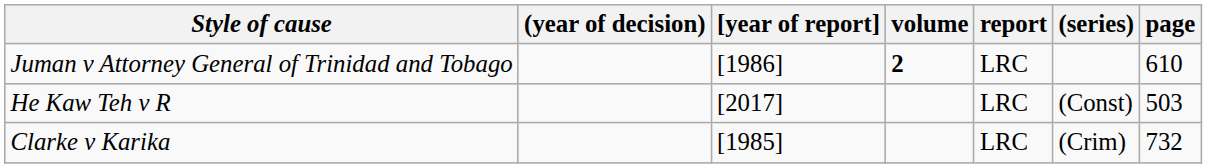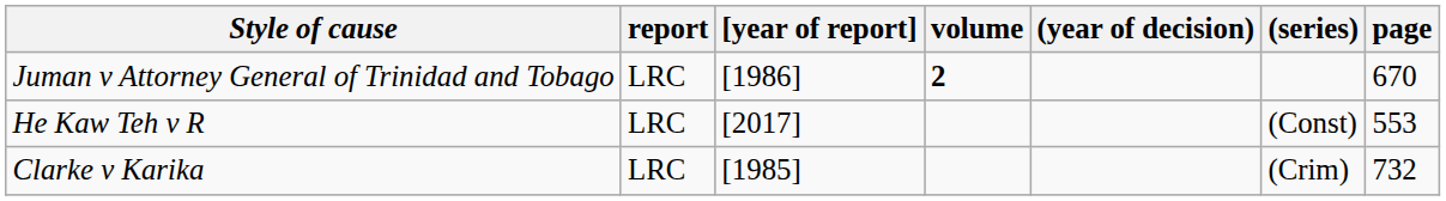 <table class="wikitable">
 <tr>
 <th><em>Style of cause</em></th>
-<th>(year of decision)</th>
+<th>report</th>
 <th>[year of report]</th>
 <th>volume</th>
-<th>report</th>
+<th>(year of decision)</th>
 <th>(series)</th>
 <th>page</th>
 </tr>
 <tr valign="top">
 <td><em>Juman v Attorney General of Trinidad and Tobago</em></td>
-<td></td>
+<td>LRC</td>
 <td>[1986]</td>
 <td><strong>2</strong></td>
-<td>LRC</td>
 <td></td>
-<td>610</td>
+<td></td>
+<td>670</td>
 </tr>
 <tr valign="top">
 <td><em>He Kaw Teh v R</em></td>
-<td></td>
+<td>LRC</td>
 <td>[2017]</td>
 <td></td>
-<td>LRC</td>
+<td></td>
 <td>(Const)</td>
-<td>503</td>
+<td>553</td>
 </tr>
 <tr valign="top">
 <td><em>Clarke v Karika</em></td>
-<td></td>
+<td>LRC</td>
 <td>[1985]</td>
 <td></td>
-<td>LRC</td>
+<td></td>
 <td>(Crim)</td>
 <td>732</td>
 </tr>
 </table>
